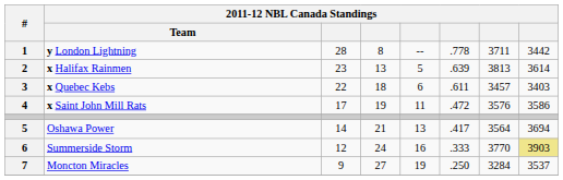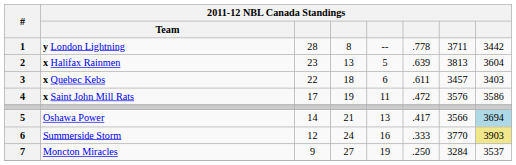 <table class="wikitable" width="60%" style="font-size:95%; text-align:center">
 <tr>
 <th width="5%" rowspan=2>#</th>
 <th colspan="7" align="center">2011-12 NBL Canada Standings</th>
 </tr>
 <tr>
 <th width="35%">Team</th>
 <th width="5%"></th>
 <th width="5%"></th>
 <th width="5%"></th>
 <th width="5%"></th>
 <th width="5%"></th>
 <th width="5%"></th>
 </tr>
 <tr>
 <th>1</th>
 <td align=left><strong>y</strong> <a href='#'>London Lightning</a></td>
 <td>28</td>
 <td>8</td>
 <td>--</td>
 <td>.778</td>
 <td>3711</td>
 <td>3442</td>
 </tr>
 <tr>
 <th>2</th>
 <td align=left><strong>x</strong> <a href='#'>Halifax Rainmen</a></td>
 <td>23</td>
 <td>13</td>
 <td>5</td>
 <td>.639</td>
 <td>3813</td>
-<td>3614</td>
+<td>3604</td>
 </tr>
 <tr>
 <th>3</th>
 <td align=left><strong>x</strong> <a href='#'>Quebec Kebs</a></td>
 <td>22</td>
 <td>18</td>
 <td>6</td>
 <td>.611</td>
 <td>3457</td>
 <td>3403</td>
 </tr>
 <tr>
 <th>4</th>
 <td align=left><strong>x</strong> <a href='#'>Saint John Mill Rats</a></td>
 <td>17</td>
 <td>19</td>
 <td>11</td>
 <td>.472</td>
 <td>3576</td>
 <td>3586</td>
 </tr>
 <tr>
 </tr>
 <tr bgcolor="#cccccc">
 <td></td>
 <td></td>
 <td></td>
 <td></td>
 <td></td>
 <td></td>
 <td></td>
 <td></td>
 </tr>
 <tr>
 <th>5</th>
 <td align=left><a href='#'>Oshawa Power</a></td>
 <td>14</td>
 <td>21</td>
 <td>13</td>
 <td>.417</td>
-<td>3564</td>
-<td>3694</td>
+<td>3566</td>
+<td style="background: lightblue;">3694</td>
 </tr>
 <tr>
 <th>6</th>
 <td align=left><a href='#'>Summerside Storm</a></td>
 <td>12</td>
 <td>24</td>
 <td>16</td>
 <td>.333</td>
 <td>3770</td>
 <td style="background: khaki;">3903</td>
 </tr>
 <tr>
 <th>7</th>
 <td align=left><a href='#'>Moncton Miracles</a></td>
 <td>9</td>
 <td>27</td>
 <td>19</td>
 <td>.250</td>
 <td>3284</td>
 <td>3537</td>
 </tr>
 <tr>
 </tr>
 </table>
